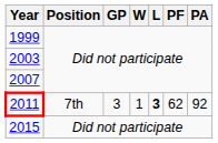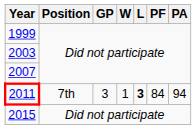 <table class="wikitable" style="text-align: center;">
 <tr>
 <th>Year</th>
 <th>Position</th>
 <th>GP</th>
 <th>W</th>
 <th>L</th>
 <th>PF</th>
 <th>PA</th>
 </tr>
 <tr>
 <td> <a href='#'>1999</a></td>
 <td colspan=6 rowspan=3><em>Did not participate</em></td>
 </tr>
 <tr>
 <td> <a href='#'>2003</a></td>
 </tr>
 <tr>
 <td> <a href='#'>2007</a></td>
 </tr>
 <tr>
 <td style="border:3px solid red"> <a href='#'>2011</a></td>
 <td>7th</td>
 <td>3</td>
 <td>1</td>
 <td><strong>3</strong></td>
-<td>62</td>
-<td>92</td>
+<td>84</td>
+<td>94</td>
 </tr>
 <tr>
 <td> <a href='#'>2015</a></td>
 <td colspan=6><em>Did not participate</em></td>
 </tr>
 </table>
